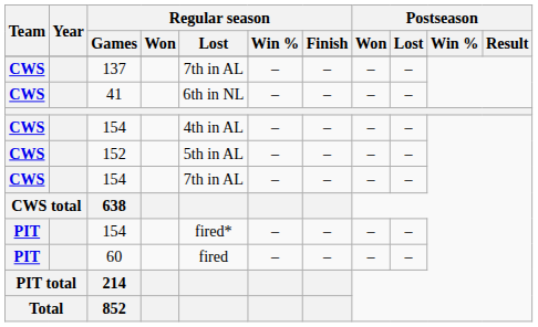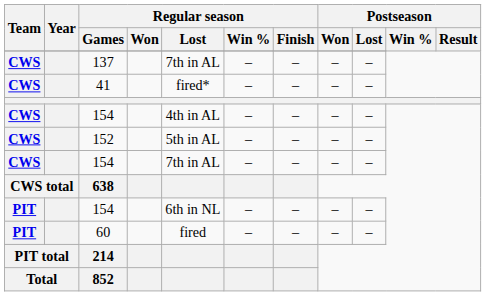 <table class="wikitable" style="font-size: 95%; text-align:center;">
 <tr>
 <th rowspan="2">Team</th>
 <th rowspan="2">Year</th>
 <th colspan="5">Regular season</th>
 <th colspan="4">Postseason</th>
 </tr>
 <tr>
 <th>Games</th>
 <th>Won</th>
 <th>Lost</th>
 <th>Win %</th>
 <th>Finish</th>
 <th>Won</th>
 <th>Lost</th>
 <th>Win %</th>
 <th>Result</th>
 </tr>
 <tr>
 </tr>
 <tr>
 <th><a href='#'>CWS</a></th>
 <th></th>
 <td>137</td>
 <td></td>
 <td>7th in AL</td>
 <td>–</td>
 <td>–</td>
 <td>–</td>
 <td>–</td>
 </tr>
 <tr>
 <th><a href='#'>CWS</a></th>
 <th></th>
 <td>41</td>
 <td></td>
-<td>6th in NL</td>
+<td>fired*</td>
 <td>–</td>
 <td>–</td>
 <td>–</td>
 <td>–</td>
 </tr>
 <tr>
 <th colspan="11"></th>
 </tr>
 <tr>
 <th><a href='#'>CWS</a></th>
 <th></th>
 <td>154</td>
 <td></td>
 <td>4th in AL</td>
 <td>–</td>
 <td>–</td>
 <td>–</td>
 <td>–</td>
 </tr>
 <tr>
 <th><a href='#'>CWS</a></th>
 <th></th>
 <td>152</td>
 <td></td>
 <td>5th in AL</td>
 <td>–</td>
 <td>–</td>
 <td>–</td>
 <td>–</td>
 </tr>
 <tr>
 <th><a href='#'>CWS</a></th>
 <th></th>
 <td>154</td>
 <td></td>
 <td>7th in AL</td>
 <td>–</td>
 <td>–</td>
 <td>–</td>
 <td>–</td>
 </tr>
 <tr>
 <th colspan="2">CWS total</th>
 <th>638</th>
 <th></th>
 <th></th>
 <th></th>
 <th></th>
 </tr>
 <tr>
 <th><a href='#'>PIT</a></th>
 <th></th>
 <td>154</td>
 <td></td>
-<td>fired*</td>
+<td>6th in NL</td>
 <td>–</td>
 <td>–</td>
 <td>–</td>
 <td>–</td>
 </tr>
 <tr>
 <th><a href='#'>PIT</a></th>
 <th></th>
 <td>60</td>
 <td></td>
 <td>fired</td>
 <td>–</td>
 <td>–</td>
 <td>–</td>
 <td>–</td>
 </tr>
 <tr>
 <th colspan="2">PIT total</th>
 <th>214</th>
 <th></th>
 <th></th>
 <th></th>
 <th></th>
 </tr>
 <tr>
 <th colspan="2">Total</th>
 <th>852</th>
 <th></th>
 <th></th>
 <th></th>
 <th></th>
 </tr>
 </table>
